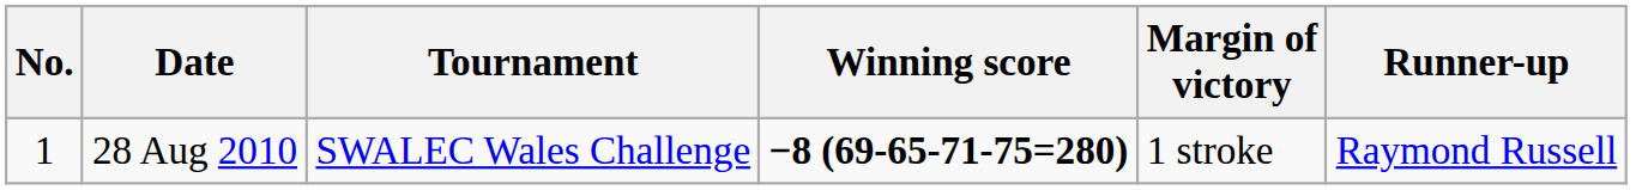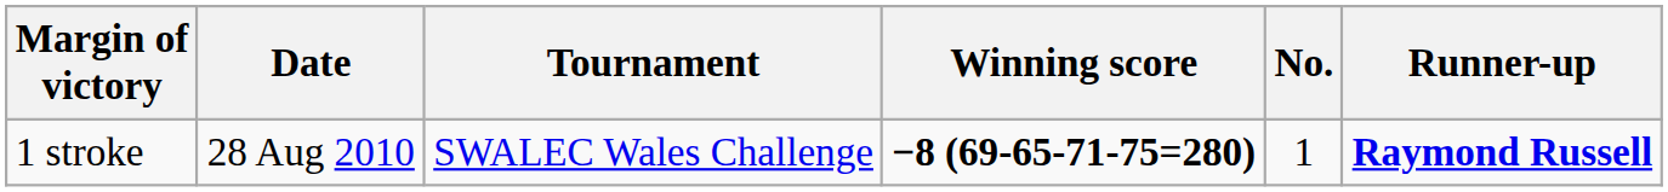 <table class="wikitable" style="font-size:95%;">
 <tr>
-<th>No.</th>
+<th>Margin of<br>victory</th>
 <th>Date</th>
 <th>Tournament</th>
 <th>Winning score</th>
-<th>Margin of<br>victory</th>
+<th>No.</th>
 <th>Runner-up</th>
 </tr>
 <tr>
-<td align=center>1</td>
+<td>1 stroke</td>
 <td align=right>28 Aug <a href='#'>2010</a></td>
 <td><a href='#'>SWALEC Wales Challenge</a></td>
 <td><strong>−8 (69-65-71-75=280)</strong></td>
-<td>1 stroke</td>
-<td> <a href='#'>Raymond Russell</a></td>
+<td align=center>1</td>
+<td><strong> <a href='#'>Raymond Russell</a></strong></td>
 </tr>
 </table>
